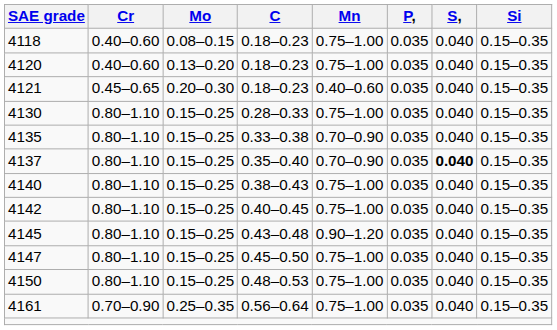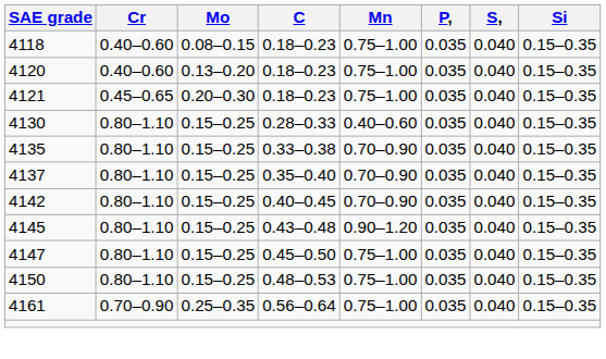 <table class="wikitable">
 <tr>
 <th><a href='#'>SAE grade</a></th>
 <th><a href='#'>Cr</a></th>
 <th><a href='#'>Mo</a></th>
 <th><a href='#'>C</a></th>
 <th><a href='#'>Mn</a></th>
 <th><a href='#'>P</a>, </th>
 <th><a href='#'>S</a>, </th>
 <th><a href='#'>Si</a></th>
 </tr>
 <tr -->
 <td>4118</td>
 <td>0.40–0.60</td>
 <td>0.08–0.15</td>
 <td>0.18–0.23</td>
 <td>0.75–1.00</td>
 <td>0.035</td>
 <td>0.040</td>
 <td>0.15–0.35</td>
 </tr>
 <tr -->
 <td>4120</td>
 <td>0.40–0.60</td>
 <td>0.13–0.20</td>
 <td>0.18–0.23</td>
 <td>0.75–1.00</td>
 <td>0.035</td>
 <td>0.040</td>
 <td>0.15–0.35</td>
 </tr>
 <tr -->
 <td>4121</td>
 <td>0.45–0.65</td>
 <td>0.20–0.30</td>
 <td>0.18–0.23</td>
-<td>0.40–0.60</td>
+<td>0.75–1.00</td>
 <td>0.035</td>
 <td>0.040</td>
 <td>0.15–0.35</td>
 </tr>
 <tr -->
 <td>4130</td>
 <td>0.80–1.10</td>
 <td>0.15–0.25</td>
 <td>0.28–0.33</td>
-<td>0.75–1.00</td>
+<td>0.40–0.60</td>
 <td>0.035</td>
 <td>0.040</td>
 <td>0.15–0.35</td>
 </tr>
 <tr -->
 <td>4135</td>
 <td>0.80–1.10</td>
 <td>0.15–0.25</td>
 <td>0.33–0.38</td>
 <td>0.70–0.90</td>
 <td>0.035</td>
 <td>0.040</td>
 <td>0.15–0.35</td>
 </tr>
 <tr -->
 <td>4137</td>
 <td>0.80–1.10</td>
 <td>0.15–0.25</td>
 <td>0.35–0.40</td>
 <td>0.70–0.90</td>
 <td>0.035</td>
-<td><strong>0.040</strong></td>
-<td>0.15–0.35</td>
-</tr>
-<tr -->
-<td>4140</td>
-<td>0.80–1.10</td>
-<td>0.15–0.25</td>
-<td>0.38–0.43</td>
-<td>0.75–1.00</td>
-<td>0.035</td>
 <td>0.040</td>
 <td>0.15–0.35</td>
 </tr>
 <tr -->
 <td>4142</td>
 <td>0.80–1.10</td>
 <td>0.15–0.25</td>
 <td>0.40–0.45</td>
-<td>0.75–1.00</td>
+<td>0.70–0.90</td>
 <td>0.035</td>
 <td>0.040</td>
 <td>0.15–0.35</td>
 </tr>
 <tr -->
 <td>4145</td>
 <td>0.80–1.10</td>
 <td>0.15–0.25</td>
 <td>0.43–0.48</td>
 <td>0.90–1.20</td>
 <td>0.035</td>
 <td>0.040</td>
 <td>0.15–0.35</td>
 </tr>
 <tr -->
 <td>4147</td>
 <td>0.80–1.10</td>
 <td>0.15–0.25</td>
 <td>0.45–0.50</td>
 <td>0.75–1.00</td>
 <td>0.035</td>
 <td>0.040</td>
 <td>0.15–0.35</td>
 </tr>
 <tr -->
 <td>4150</td>
 <td>0.80–1.10</td>
 <td>0.15–0.25</td>
 <td>0.48–0.53</td>
 <td>0.75–1.00</td>
 <td>0.035</td>
 <td>0.040</td>
 <td>0.15–0.35</td>
 </tr>
 <tr -->
 <td>4161</td>
 <td>0.70–0.90</td>
 <td>0.25–0.35</td>
 <td>0.56–0.64</td>
 <td>0.75–1.00</td>
 <td>0.035</td>
 <td>0.040</td>
 <td>0.15–0.35</td>
 </tr>
 <tr>
 <td colspan=8></td>
 </tr>
 </table>
